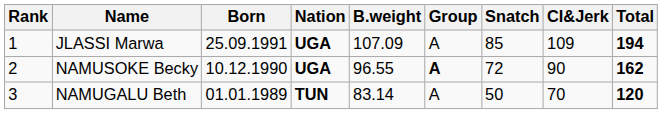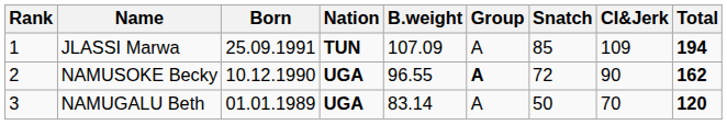 <table class="wikitable">
 <tr>
 <th>Rank</th>
 <th>Name</th>
 <th>Born</th>
 <th>Nation</th>
 <th>B.weight</th>
 <th>Group</th>
 <th>Snatch</th>
 <th>CI&Jerk</th>
 <th>Total</th>
 </tr>
 <tr>
 <td>1</td>
 <td>JLASSI Marwa</td>
 <td>25.09.1991</td>
-<td><strong>UGA</strong></td>
+<td><strong>TUN</strong></td>
 <td>107.09</td>
 <td>A</td>
 <td>85</td>
 <td>109</td>
 <td><strong>194</strong></td>
 </tr>
 <tr>
 <td>2</td>
 <td>NAMUSOKE Becky</td>
 <td>10.12.1990</td>
 <td><strong>UGA</strong></td>
 <td>96.55</td>
 <td><strong>A</strong></td>
 <td>72</td>
 <td>90</td>
 <td><strong>162</strong></td>
 </tr>
 <tr>
 <td>3</td>
 <td>NAMUGALU Beth</td>
 <td>01.01.1989</td>
-<td><strong>TUN</strong></td>
+<td><strong>UGA</strong></td>
 <td>83.14</td>
 <td>A</td>
 <td>50</td>
 <td>70</td>
 <td><strong>120</strong></td>
 </tr>
 </table>
